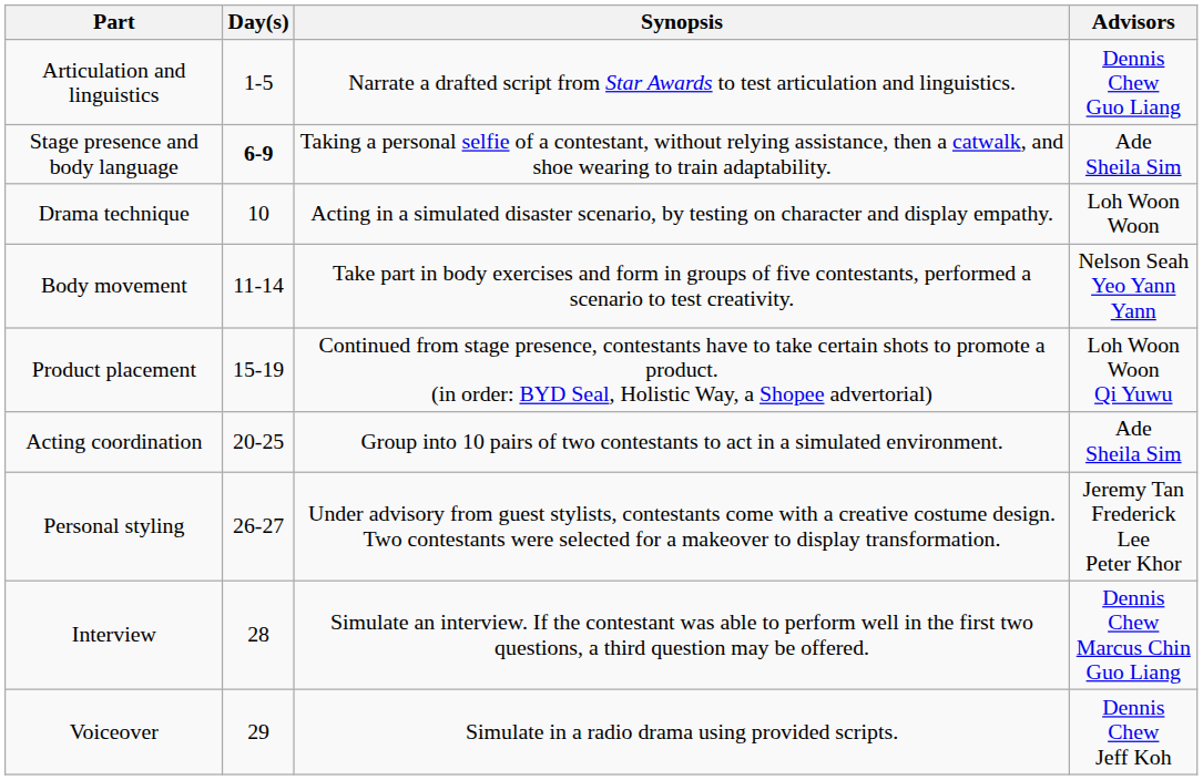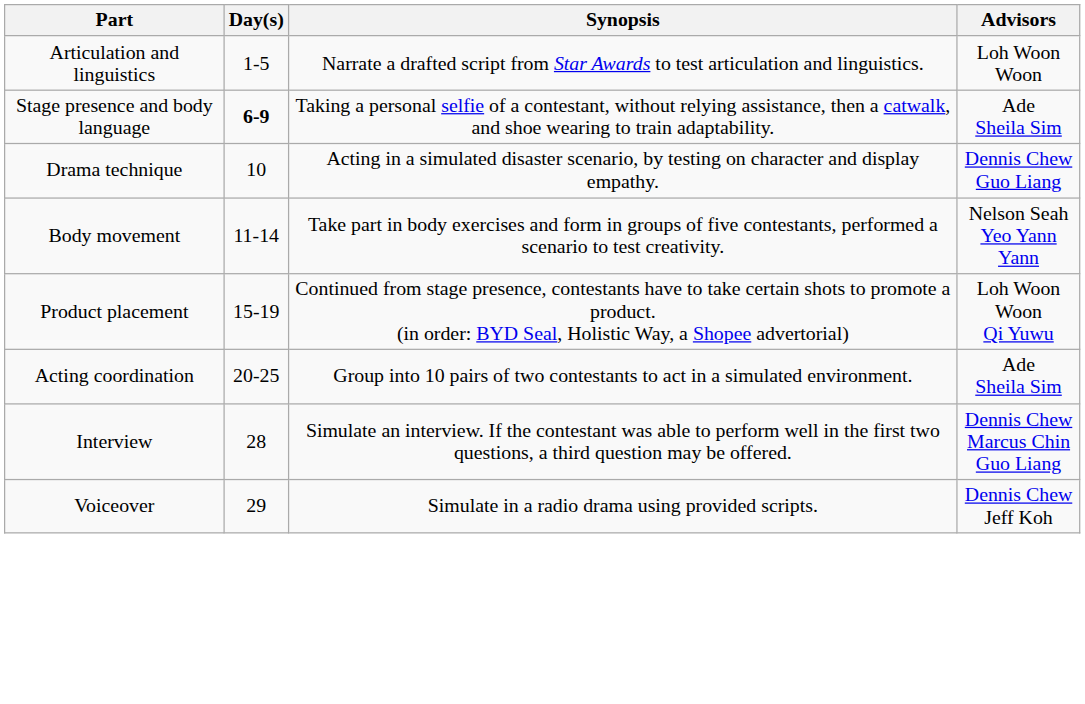 <table class= "wikitable plainrowheaders" style="text-align: center;">
 <tr>
 <th>Part</th>
 <th>Day(s)</th>
 <th>Synopsis</th>
 <th>Advisors</th>
 </tr>
 <tr>
 <td>Articulation and linguistics</td>
 <td>1-5</td>
 <td>Narrate a drafted script from <em><a href='#'>Star Awards</a></em> to test articulation and linguistics.</td>
-<td><a href='#'>Dennis Chew</a><br><a href='#'>Guo Liang</a></td>
+<td>Loh Woon Woon</td>
 </tr>
 <tr>
 <td>Stage presence and body language</td>
 <td><strong>6-9</strong></td>
 <td>Taking a personal <a href='#'>selfie</a> of a contestant, without relying assistance, then a <a href='#'>catwalk</a>, and shoe wearing to train adaptability.</td>
 <td>Ade<br><a href='#'>Sheila Sim</a></td>
 </tr>
 <tr>
 <td>Drama technique</td>
 <td>10</td>
 <td>Acting in a simulated disaster scenario, by testing on character and display empathy.</td>
-<td>Loh Woon Woon</td>
+<td><a href='#'>Dennis Chew</a><br><a href='#'>Guo Liang</a></td>
 </tr>
 <tr>
 <td>Body movement</td>
 <td>11-14</td>
 <td>Take part in body exercises and form in groups of five contestants, performed a scenario to test creativity.</td>
 <td>Nelson Seah<br><a href='#'>Yeo Yann Yann</a></td>
 </tr>
 <tr>
 <td>Product placement</td>
 <td>15-19</td>
 <td>Continued from stage presence, contestants have to take certain shots to promote a product.<br>(in order: <a href='#'>BYD Seal</a>, Holistic Way, a <a href='#'>Shopee</a> advertorial)</td>
 <td>Loh Woon Woon<br><a href='#'>Qi Yuwu</a></td>
 </tr>
 <tr>
 <td>Acting coordination</td>
 <td>20-25</td>
 <td>Group into 10 pairs of two contestants to act in a simulated environment.</td>
 <td>Ade<br><a href='#'>Sheila Sim</a></td>
 </tr>
 <tr>
-<td>Personal styling</td>
-<td>26-27</td>
-<td>Under advisory from guest stylists, contestants come with a creative costume design. Two contestants were selected for a makeover to display transformation.</td>
-<td>Jeremy Tan<br>Frederick Lee<br>Peter Khor</td>
-</tr>
-<tr>
 <td>Interview</td>
 <td>28</td>
 <td>Simulate an interview. If the contestant was able to perform well in the first two questions, a third question may be offered.</td>
 <td><a href='#'>Dennis Chew</a><br><a href='#'>Marcus Chin</a><br><a href='#'>Guo Liang</a></td>
 </tr>
 <tr>
 <td>Voiceover</td>
 <td>29</td>
 <td>Simulate in a radio drama using provided scripts.</td>
 <td><a href='#'>Dennis Chew</a><br>Jeff Koh</td>
 </tr>
 </table>
